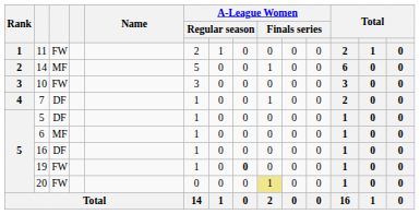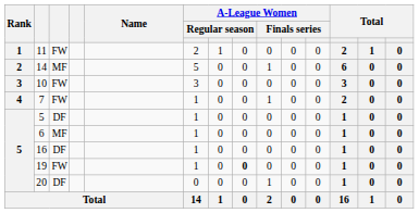 <table class="wikitable sortable" style="text-align:center;">
 <tr>
 <th rowspan="3" width="15">Rank</th>
 <th rowspan="3" width="15"></th>
 <th rowspan="3" width="15"></th>
 <th rowspan="3" width="15"></th>
 <th rowspan="3" width="145">Name</th>
 <th colspan="6" width="120"><a href='#'>A-League Women</a></th>
 <th colspan="3" rowspan="2" width="120">Total</th>
 </tr>
 <tr>
 <th colspan="3">Regular season</th>
 <th colspan="3">Finals series</th>
 </tr>
 <tr>
 <th style="width:30px"></th>
 <th style="width:30px"></th>
 <th style="width:30px"></th>
 <th style="width:30px"></th>
 <th style="width:30px"></th>
 <th style="width:30px"></th>
 <th style="width:30px"></th>
 <th style="width:30px"></th>
 <th style="width:30px"></th>
 </tr>
 <tr>
 <th>1</th>
 <td>11</td>
 <td>FW</td>
 <td></td>
 <td align="left"><br></td>
 <td>2</td>
 <td>1</td>
 <td>0<br></td>
 <td>0</td>
 <td>0</td>
 <td>0<br></td>
 <th>2</th>
 <th>1</th>
 <th>0</th>
 </tr>
 <tr>
 <th>2</th>
 <td>14</td>
 <td>MF</td>
 <td></td>
 <td align="left"><br></td>
 <td>5</td>
 <td>0</td>
 <td>0<br></td>
 <td>1</td>
 <td>0</td>
 <td>0<br></td>
 <th>6</th>
 <th>0</th>
 <th>0</th>
 </tr>
 <tr>
 <th>3</th>
 <td>10</td>
 <td>FW</td>
 <td></td>
 <td align="left"><br></td>
 <td>3</td>
 <td>0</td>
 <td>0<br></td>
 <td>0</td>
 <td>0</td>
 <td>0<br></td>
 <th>3</th>
 <th>0</th>
 <th>0</th>
 </tr>
 <tr>
 <th>4</th>
 <td>7</td>
-<td>DF</td>
+<td>FW</td>
 <td></td>
 <td align="left"><br></td>
 <td>1</td>
 <td>0</td>
 <td>0<br></td>
 <td>1</td>
 <td>0</td>
 <td>0<br></td>
 <th>2</th>
 <th>0</th>
 <th>0</th>
 </tr>
 <tr>
 <th rowspan="5">5</th>
 <td>5</td>
 <td>DF</td>
 <td></td>
 <td align="left"><br></td>
 <td>1</td>
 <td>0</td>
 <td>0<br></td>
 <td>0</td>
 <td>0</td>
 <td>0<br></td>
 <th>1</th>
 <th>0</th>
 <th>0</th>
 </tr>
 <tr>
 <td>6</td>
 <td>MF</td>
 <td></td>
 <td align="left"><br></td>
 <td>1</td>
 <td>0</td>
 <td>0<br></td>
 <td>0</td>
 <td>0</td>
 <td>0<br></td>
 <th>1</th>
 <th>0</th>
 <th>0</th>
 </tr>
 <tr>
 <td>16</td>
 <td>DF</td>
 <td></td>
 <td align="left"><br></td>
 <td>1</td>
 <td>0</td>
 <td>0<br></td>
 <td>0</td>
 <td>0</td>
 <td>0<br></td>
 <th>1</th>
 <th>0</th>
 <th>0</th>
 </tr>
 <tr>
 <td>19</td>
 <td>FW</td>
 <td></td>
 <td align="left"><br></td>
 <td>1</td>
 <td>0</td>
 <td><strong>0<br></strong></td>
 <td>0</td>
 <td>0</td>
 <td>0<br></td>
 <th>1</th>
 <th>0</th>
 <th>0</th>
 </tr>
 <tr>
 <td>20</td>
-<td>FW</td>
+<td>DF</td>
 <td></td>
 <td align="left"><br></td>
 <td>0</td>
 <td>0</td>
 <td>0<br></td>
-<td style="background: khaki;">1</td>
+<td>1</td>
 <td>0</td>
 <td>0<br></td>
 <th>1</th>
 <th>0</th>
 <th>0</th>
 </tr>
 <tr>
 <th colspan="5">Total<br></th>
 <th>14</th>
 <th>1</th>
 <th>0<br></th>
 <th>2</th>
 <th>0</th>
 <th>0<br></th>
 <th>16</th>
 <th>1</th>
 <th>0</th>
 </tr>
 </table>
